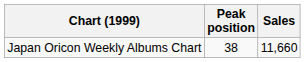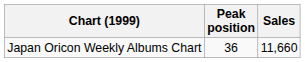 <table class="wikitable sortable">
 <tr>
 <th>Chart (1999)</th>
 <th>Peak<br>position</th>
 <th>Sales</th>
 </tr>
 <tr>
 <td>Japan Oricon Weekly Albums Chart</td>
-<td align="center">38</td>
+<td align="center">36</td>
 <td align="center">11,660</td>
 </tr>
 </table>
